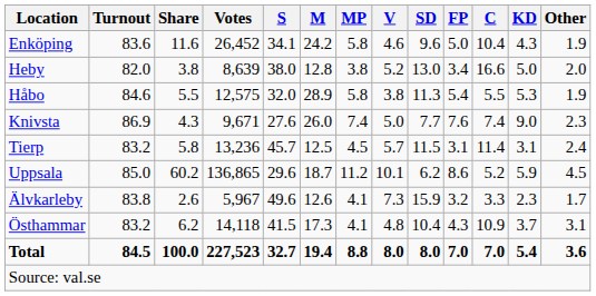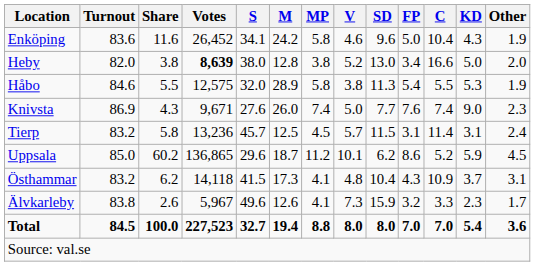 <table class="wikitable sortable" style=text-align:right>
 <tr>
 <th>Location</th>
 <th>Turnout</th>
 <th>Share</th>
 <th>Votes</th>
 <th><a href='#'>S</a></th>
 <th><a href='#'>M</a></th>
 <th><a href='#'>MP</a></th>
 <th><a href='#'>V</a></th>
 <th><a href='#'>SD</a></th>
 <th><a href='#'>FP</a></th>
 <th><a href='#'>C</a></th>
 <th><a href='#'>KD</a></th>
 <th>Other</th>
 </tr>
 <tr>
 <td align=left><a href='#'>Enköping</a></td>
 <td>83.6</td>
 <td>11.6</td>
 <td>26,452</td>
 <td>34.1</td>
 <td>24.2</td>
 <td>5.8</td>
 <td>4.6</td>
 <td>9.6</td>
 <td>5.0</td>
 <td>10.4</td>
 <td>4.3</td>
 <td>1.9</td>
 </tr>
 <tr>
 <td align=left><a href='#'>Heby</a></td>
 <td>82.0</td>
 <td>3.8</td>
-<td>8,639</td>
+<td><strong>8,639</strong></td>
 <td>38.0</td>
 <td>12.8</td>
 <td>3.8</td>
 <td>5.2</td>
 <td>13.0</td>
 <td>3.4</td>
 <td>16.6</td>
 <td>5.0</td>
 <td>2.0</td>
 </tr>
 <tr>
 <td align=left><a href='#'>Håbo</a></td>
 <td>84.6</td>
 <td>5.5</td>
 <td>12,575</td>
 <td>32.0</td>
 <td>28.9</td>
 <td>5.8</td>
 <td>3.8</td>
 <td>11.3</td>
 <td>5.4</td>
 <td>5.5</td>
 <td>5.3</td>
 <td>1.9</td>
 </tr>
 <tr>
 <td align=left><a href='#'>Knivsta</a></td>
 <td>86.9</td>
 <td>4.3</td>
 <td>9,671</td>
 <td>27.6</td>
 <td>26.0</td>
 <td>7.4</td>
 <td>5.0</td>
 <td>7.7</td>
 <td>7.6</td>
 <td>7.4</td>
 <td>9.0</td>
 <td>2.3</td>
 </tr>
 <tr>
 <td align=left><a href='#'>Tierp</a></td>
 <td>83.2</td>
 <td>5.8</td>
 <td>13,236</td>
 <td>45.7</td>
 <td>12.5</td>
 <td>4.5</td>
 <td>5.7</td>
 <td>11.5</td>
 <td>3.1</td>
 <td>11.4</td>
 <td>3.1</td>
 <td>2.4</td>
 </tr>
 <tr>
 <td align=left><a href='#'>Uppsala</a></td>
 <td>85.0</td>
 <td>60.2</td>
 <td>136,865</td>
 <td>29.6</td>
 <td>18.7</td>
 <td>11.2</td>
 <td>10.1</td>
 <td>6.2</td>
 <td>8.6</td>
 <td>5.2</td>
 <td>5.9</td>
 <td>4.5</td>
 </tr>
 <tr>
+<td align=left><a href='#'>Östhammar</a></td>
+<td>83.2</td>
+<td>6.2</td>
+<td>14,118</td>
+<td>41.5</td>
+<td>17.3</td>
+<td>4.1</td>
+<td>4.8</td>
+<td>10.4</td>
+<td>4.3</td>
+<td>10.9</td>
+<td>3.7</td>
+<td>3.1</td>
+</tr>
+<tr>
 <td align=left><a href='#'>Älvkarleby</a></td>
 <td>83.8</td>
 <td>2.6</td>
 <td>5,967</td>
 <td>49.6</td>
 <td>12.6</td>
 <td>4.1</td>
 <td>7.3</td>
 <td>15.9</td>
 <td>3.2</td>
 <td>3.3</td>
 <td>2.3</td>
 <td>1.7</td>
-</tr>
-<tr>
-<td align=left><a href='#'>Östhammar</a></td>
-<td>83.2</td>
-<td>6.2</td>
-<td>14,118</td>
-<td>41.5</td>
-<td>17.3</td>
-<td>4.1</td>
-<td>4.8</td>
-<td>10.4</td>
-<td>4.3</td>
-<td>10.9</td>
-<td>3.7</td>
-<td>3.1</td>
 </tr>
 <tr>
 <td align=left><strong>Total</strong></td>
 <td><strong>84.5</strong></td>
 <td><strong>100.0</strong></td>
 <td><strong>227,523</strong></td>
 <td><strong>32.7</strong></td>
 <td><strong>19.4</strong></td>
 <td><strong>8.8</strong></td>
 <td><strong>8.0</strong></td>
 <td><strong>8.0</strong></td>
 <td><strong>7.0</strong></td>
 <td><strong>7.0</strong></td>
 <td><strong>5.4</strong></td>
 <td><strong>3.6</strong></td>
 </tr>
 <tr>
 <td align=left colspan=13>Source: val.se</td>
 </tr>
 </table>
